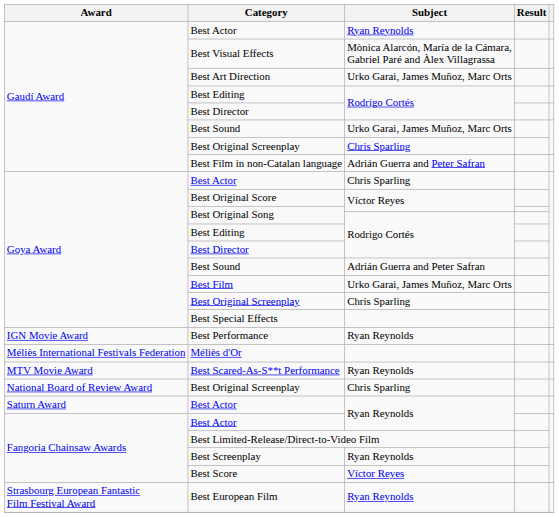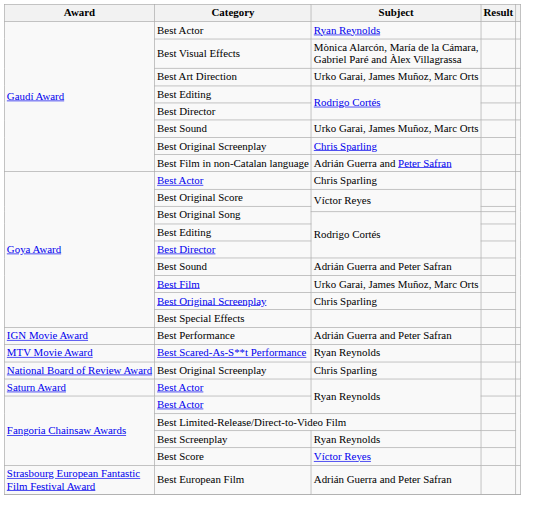 <table class="wikitable sortable plainrowheadings">
 <tr>
 <th scope="col">Award</th>
 <th scope="col">Category</th>
 <th scope="col">Subject</th>
 <th scope="col">Result</th>
 <th scope="col"></th>
 </tr>
 <tr>
 <td rowspan=8><a href='#'>Gaudí Award</a></td>
 <td>Best Actor</td>
 <td><a href='#'>Ryan Reynolds</a></td>
 <td></td>
 <td></td>
 </tr>
 <tr>
 <td>Best Visual Effects</td>
 <td>Mònica Alarcón, María de la Cámara,<br>Gabriel Paré and Àlex Villagrassa</td>
 <td></td>
 <td></td>
 </tr>
 <tr>
 <td>Best Art Direction</td>
 <td>Urko Garai, James Muñoz, Marc Orts</td>
 <td></td>
 <td></td>
 </tr>
 <tr>
 <td>Best Editing</td>
 <td rowspan=2><a href='#'>Rodrigo Cortés</a></td>
 <td></td>
 <td></td>
 </tr>
 <tr>
 <td>Best Director</td>
 <td></td>
 <td></td>
 </tr>
 <tr>
 <td>Best Sound</td>
 <td>Urko Garai, James Muñoz, Marc Orts</td>
 <td></td>
 <td rowspan=2></td>
 </tr>
 <tr>
 <td>Best Original Screenplay</td>
 <td><a href='#'>Chris Sparling</a></td>
 <td></td>
 </tr>
 <tr>
 <td>Best Film in non-Catalan language</td>
 <td>Adrián Guerra and <a href='#'>Peter Safran</a></td>
 <td></td>
 <td></td>
 </tr>
 <tr>
 <td rowspan=10><a href='#'>Goya Award</a></td>
 <td><a href='#'>Best Actor</a></td>
 <td>Chris Sparling</td>
 <td></td>
 <td rowspan=10></td>
 </tr>
 <tr>
 <td>Best Original Score</td>
 <td rowspan=2>Víctor Reyes</td>
 <td></td>
 </tr>
 <tr>
 <td rowspan=2>Best Original Song</td>
 <td></td>
 </tr>
 <tr>
 <td rowspan=3>Rodrigo Cortés</td>
 <td></td>
 </tr>
 <tr>
 <td>Best Editing</td>
 <td></td>
 </tr>
 <tr>
 <td><a href='#'>Best Director</a></td>
 <td></td>
 </tr>
 <tr>
 <td>Best Sound</td>
 <td>Adrián Guerra and Peter Safran</td>
 <td></td>
 </tr>
 <tr>
 <td><a href='#'>Best Film</a></td>
 <td>Urko Garai, James Muñoz, Marc Orts</td>
 <td></td>
 </tr>
 <tr>
 <td><a href='#'>Best Original Screenplay</a></td>
 <td>Chris Sparling</td>
 <td></td>
 </tr>
 <tr>
 <td>Best Special Effects</td>
 <td></td>
 <td></td>
 </tr>
 <tr>
 <td><a href='#'>IGN Movie Award</a></td>
 <td>Best Performance</td>
-<td>Ryan Reynolds</td>
-<td></td>
-<td></td>
-</tr>
-<tr>
-<td><a href='#'>Méliès International Festivals Federation</a></td>
-<td><a href='#'>Méliès d'Or</a></td>
-<td></td>
+<td>Adrián Guerra and Peter Safran</td>
 <td></td>
 <td></td>
 </tr>
 <tr>
 <td><a href='#'>MTV Movie Award</a></td>
 <td><a href='#'>Best Scared-As-S**t Performance</a></td>
 <td>Ryan Reynolds</td>
 <td></td>
 <td></td>
 </tr>
 <tr>
 <td><a href='#'>National Board of Review Award</a></td>
 <td>Best Original Screenplay</td>
 <td>Chris Sparling</td>
 <td></td>
 <td></td>
 </tr>
 <tr>
 <td><a href='#'>Saturn Award</a></td>
 <td><a href='#'>Best Actor</a></td>
 <td rowspan=2>Ryan Reynolds</td>
 <td></td>
 <td></td>
 </tr>
 <tr>
 <td rowspan=4><a href='#'>Fangoria Chainsaw Awards</a></td>
 <td><a href='#'>Best Actor</a></td>
 <td></td>
 <td rowspan="4"></td>
 </tr>
 <tr>
 <td colspan=2>Best Limited-Release/Direct-to-Video Film</td>
 <td></td>
 </tr>
 <tr>
 <td>Best Screenplay</td>
 <td>Ryan Reynolds</td>
 <td></td>
 </tr>
 <tr>
 <td>Best Score</td>
 <td><a href='#'>Víctor Reyes</a></td>
 <td></td>
 </tr>
 <tr>
 <td><a href='#'>Strasbourg European Fantastic<br>Film Festival Award</a></td>
 <td>Best European Film</td>
-<td><a href='#'>Ryan Reynolds</a></td>
+<td>Adrián Guerra and Peter Safran</td>
 <td></td>
 <td></td>
 </tr>
 <tr>
 </tr>
 </table>
